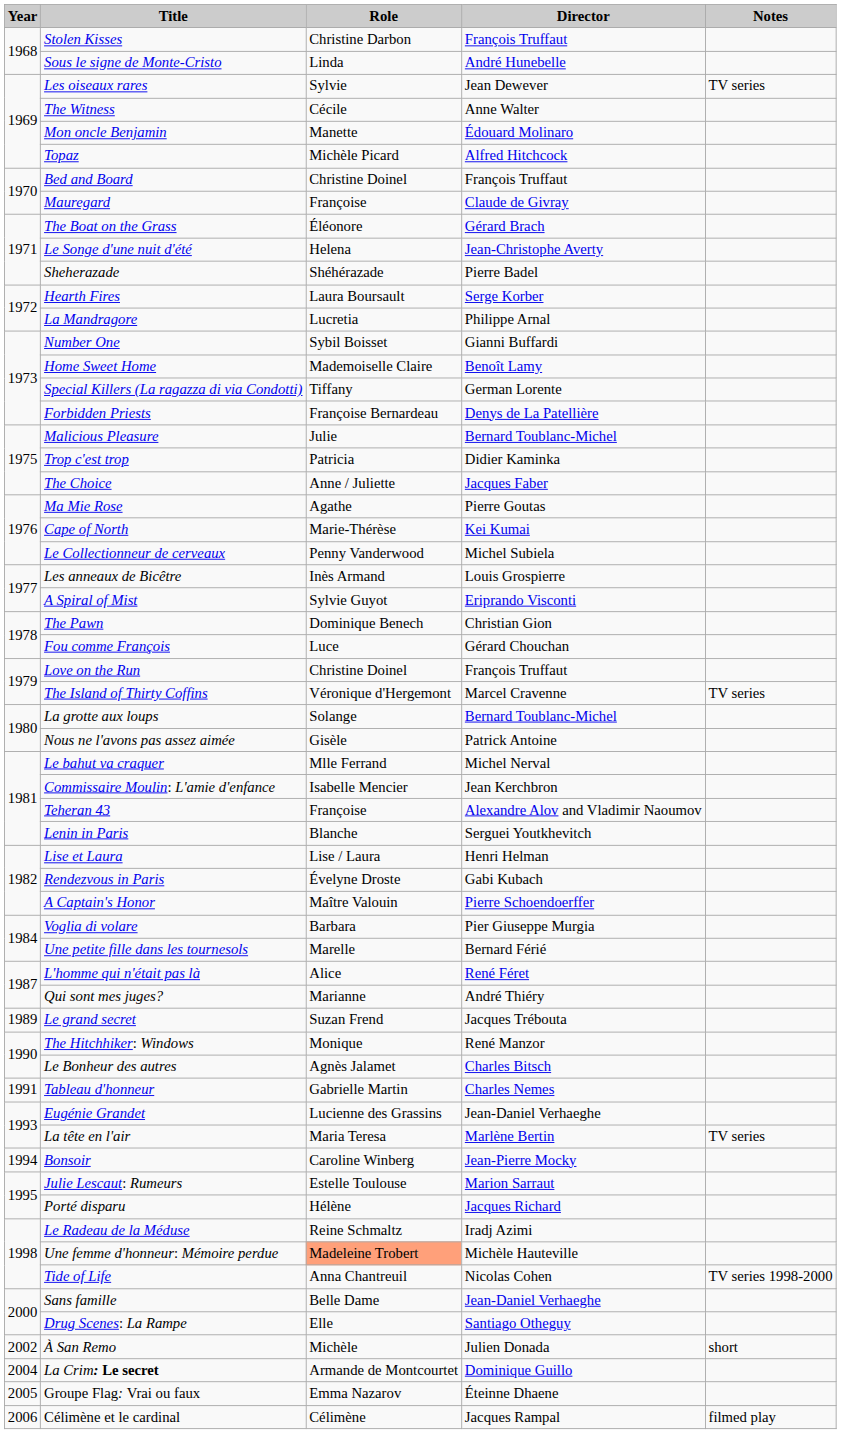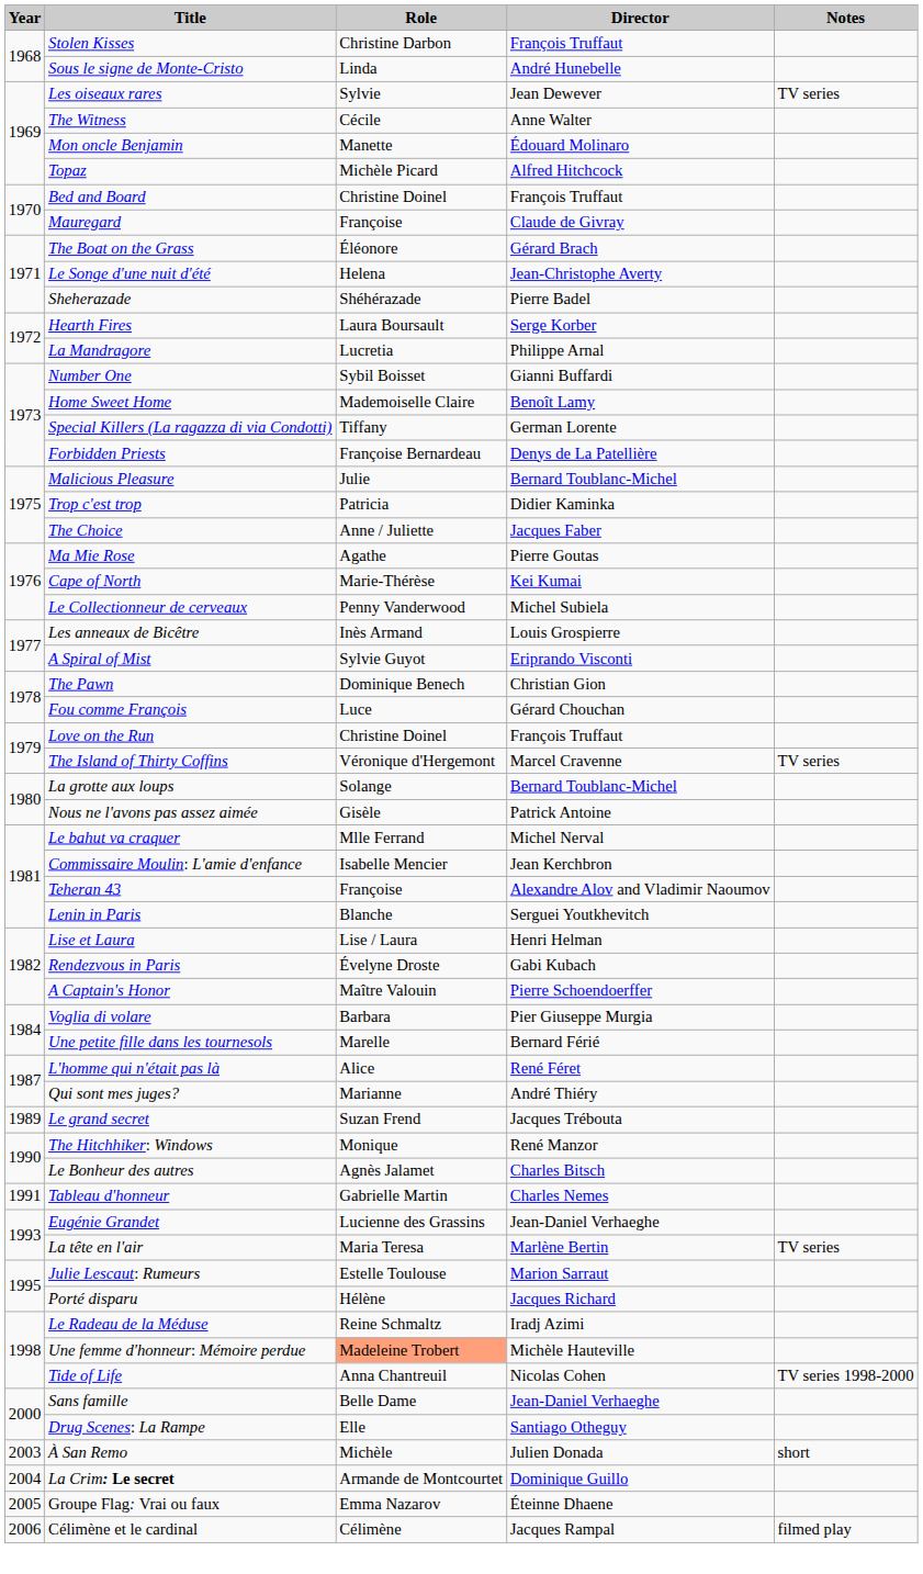 <table class="wikitable">
 <tr>
 <th style="background: #CCCCCC;">Year</th>
 <th style="background: #CCCCCC;">Title</th>
 <th style="background: #CCCCCC;">Role</th>
 <th style="background: #CCCCCC;">Director</th>
 <th style="background: #CCCCCC;">Notes</th>
 </tr>
 <tr>
 <td rowspan=2>1968</td>
 <td><em><a href='#'>Stolen Kisses</a></em></td>
 <td>Christine Darbon</td>
 <td><a href='#'>François Truffaut</a></td>
 <td></td>
 </tr>
 <tr>
 <td><em><a href='#'>Sous le signe de Monte-Cristo</a></em></td>
 <td>Linda</td>
 <td><a href='#'>André Hunebelle</a></td>
 <td></td>
 </tr>
 <tr>
 <td rowspan=4>1969</td>
 <td><em><a href='#'>Les oiseaux rares</a></em></td>
 <td>Sylvie</td>
 <td>Jean Dewever</td>
 <td>TV series</td>
 </tr>
 <tr>
 <td><em><a href='#'>The Witness</a></em></td>
 <td>Cécile</td>
 <td>Anne Walter</td>
 <td></td>
 </tr>
 <tr>
 <td><em><a href='#'>Mon oncle Benjamin</a></em></td>
 <td>Manette</td>
 <td><a href='#'>Édouard Molinaro</a></td>
 <td></td>
 </tr>
 <tr>
 <td><em><a href='#'>Topaz</a></em></td>
 <td>Michèle Picard</td>
 <td><a href='#'>Alfred Hitchcock</a></td>
 <td></td>
 </tr>
 <tr>
 <td rowspan=2>1970</td>
 <td><em><a href='#'>Bed and Board</a></em></td>
 <td>Christine Doinel</td>
 <td>François Truffaut</td>
 <td></td>
 </tr>
 <tr>
 <td><em><a href='#'>Mauregard</a></em></td>
 <td>Françoise</td>
 <td><a href='#'>Claude de Givray</a></td>
 <td></td>
 </tr>
 <tr>
 <td rowspan=3>1971</td>
 <td><em><a href='#'>The Boat on the Grass</a></em></td>
 <td>Éléonore</td>
 <td><a href='#'>Gérard Brach</a></td>
 <td></td>
 </tr>
 <tr>
 <td><em><a href='#'>Le Songe d'une nuit d'été</a></em></td>
 <td>Helena</td>
 <td><a href='#'>Jean-Christophe Averty</a></td>
 <td></td>
 </tr>
 <tr>
 <td><em>Sheherazade</em></td>
 <td>Shéhérazade</td>
 <td>Pierre Badel</td>
 <td></td>
 </tr>
 <tr>
 <td rowspan=2>1972</td>
 <td><em><a href='#'>Hearth Fires</a></em></td>
 <td>Laura Boursault</td>
 <td><a href='#'>Serge Korber</a></td>
 <td></td>
 </tr>
 <tr>
 <td><em><a href='#'>La Mandragore</a></em></td>
 <td>Lucretia</td>
 <td>Philippe Arnal</td>
 <td></td>
 </tr>
 <tr>
 <td rowspan=4>1973</td>
 <td><em><a href='#'>Number One</a></em></td>
 <td>Sybil Boisset</td>
 <td>Gianni Buffardi</td>
 <td></td>
 </tr>
 <tr>
 <td><em><a href='#'>Home Sweet Home</a></em></td>
 <td>Mademoiselle Claire</td>
 <td><a href='#'>Benoît Lamy</a></td>
 <td></td>
 </tr>
 <tr>
 <td><em><a href='#'>Special Killers (La ragazza di via Condotti)</a></em></td>
 <td>Tiffany</td>
 <td>German Lorente</td>
 <td></td>
 </tr>
 <tr>
 <td><em><a href='#'>Forbidden Priests</a></em></td>
 <td>Françoise Bernardeau</td>
 <td><a href='#'>Denys de La Patellière</a></td>
 <td></td>
 </tr>
 <tr>
 <td rowspan=3>1975</td>
 <td><em><a href='#'>Malicious Pleasure</a></em></td>
 <td>Julie</td>
 <td><a href='#'>Bernard Toublanc-Michel</a></td>
 <td></td>
 </tr>
 <tr>
 <td><em><a href='#'>Trop c'est trop</a></em></td>
 <td>Patricia</td>
 <td>Didier Kaminka</td>
 <td></td>
 </tr>
 <tr>
 <td><em><a href='#'>The Choice</a></em></td>
 <td>Anne / Juliette</td>
 <td><a href='#'>Jacques Faber</a></td>
 <td></td>
 </tr>
 <tr>
 <td rowspan=3>1976</td>
 <td><em><a href='#'>Ma Mie Rose</a></em></td>
 <td>Agathe</td>
 <td>Pierre Goutas</td>
 <td></td>
 </tr>
 <tr>
 <td><em><a href='#'>Cape of North</a></em></td>
 <td>Marie-Thérèse</td>
 <td><a href='#'>Kei Kumai</a></td>
 <td></td>
 </tr>
 <tr>
 <td><em><a href='#'>Le Collectionneur de cerveaux </a></em></td>
 <td>Penny Vanderwood</td>
 <td>Michel Subiela</td>
 <td></td>
 </tr>
 <tr>
 <td rowspan=2>1977</td>
 <td><em>Les anneaux de Bicêtre</em></td>
 <td>Inès Armand</td>
 <td>Louis Grospierre</td>
 <td></td>
 </tr>
 <tr>
 <td><em><a href='#'>A Spiral of Mist</a></em></td>
 <td>Sylvie Guyot</td>
 <td><a href='#'>Eriprando Visconti</a></td>
 <td></td>
 </tr>
 <tr>
 <td rowspan=2>1978</td>
 <td><em><a href='#'>The Pawn</a></em></td>
 <td>Dominique Benech</td>
 <td>Christian Gion</td>
 <td></td>
 </tr>
 <tr>
 <td><em><a href='#'>Fou comme François</a></em></td>
 <td>Luce</td>
 <td>Gérard Chouchan</td>
 <td></td>
 </tr>
 <tr>
 <td rowspan=2>1979</td>
 <td><em><a href='#'>Love on the Run</a></em></td>
 <td>Christine Doinel</td>
 <td>François Truffaut</td>
 <td></td>
 </tr>
 <tr>
 <td><em><a href='#'>The Island of Thirty Coffins</a></em></td>
 <td>Véronique d'Hergemont</td>
 <td>Marcel Cravenne</td>
 <td>TV series</td>
 </tr>
 <tr>
 <td rowspan=2>1980</td>
 <td><em>La grotte aux loups</em></td>
 <td>Solange</td>
 <td><a href='#'>Bernard Toublanc-Michel</a></td>
 <td></td>
 </tr>
 <tr>
 <td><em>Nous ne l'avons pas assez aimée</em></td>
 <td>Gisèle</td>
 <td>Patrick Antoine</td>
 <td></td>
 </tr>
 <tr>
 <td rowspan=4>1981</td>
 <td><em><a href='#'>Le bahut va craquer</a></em></td>
 <td>Mlle Ferrand</td>
 <td>Michel Nerval</td>
 <td></td>
 </tr>
 <tr>
 <td><em><a href='#'>Commissaire Moulin</a></em>: <em>L'amie d'enfance</em></td>
 <td>Isabelle Mencier</td>
 <td>Jean Kerchbron</td>
 <td></td>
 </tr>
 <tr>
 <td><em><a href='#'>Teheran 43</a></em></td>
 <td>Françoise</td>
 <td><a href='#'>Alexandre Alov</a> and Vladimir Naoumov</td>
 <td></td>
 </tr>
 <tr>
 <td><em><a href='#'>Lenin in Paris</a></em></td>
 <td>Blanche</td>
 <td>Serguei Youtkhevitch</td>
 <td></td>
 </tr>
 <tr>
 <td rowspan=3>1982</td>
 <td><em><a href='#'>Lise et Laura</a></em></td>
 <td>Lise / Laura</td>
 <td>Henri Helman</td>
 <td></td>
 </tr>
 <tr>
 <td><em><a href='#'>Rendezvous in Paris</a></em></td>
 <td>Évelyne Droste</td>
 <td>Gabi Kubach</td>
 <td></td>
 </tr>
 <tr>
 <td><em><a href='#'>A Captain's Honor</a></em></td>
 <td>Maître Valouin</td>
 <td><a href='#'>Pierre Schoendoerffer</a></td>
 <td></td>
 </tr>
 <tr>
 <td rowspan=2>1984</td>
 <td><em><a href='#'>Voglia di volare</a></em></td>
 <td>Barbara</td>
 <td>Pier Giuseppe Murgia</td>
 <td></td>
 </tr>
 <tr>
 <td><em><a href='#'>Une petite fille dans les tournesols</a></em></td>
 <td>Marelle</td>
 <td>Bernard Férié</td>
 <td></td>
 </tr>
 <tr>
 <td rowspan=2>1987</td>
 <td><em><a href='#'>L'homme qui n'était pas là</a></em></td>
 <td>Alice</td>
 <td><a href='#'>René Féret</a></td>
 <td></td>
 </tr>
 <tr>
 <td><em>Qui sont mes juges?</em></td>
 <td>Marianne</td>
 <td>André Thiéry</td>
 <td></td>
 </tr>
 <tr>
 <td>1989</td>
 <td><em><a href='#'>Le grand secret</a></em></td>
 <td>Suzan Frend</td>
 <td>Jacques Trébouta</td>
 <td></td>
 </tr>
 <tr>
 <td rowspan=2>1990</td>
 <td><em><a href='#'>The Hitchhiker</a></em>: <em>Windows</em></td>
 <td>Monique</td>
 <td>René Manzor</td>
 <td></td>
 </tr>
 <tr>
 <td><em>Le Bonheur des autres</em></td>
 <td>Agnès Jalamet</td>
 <td><a href='#'>Charles Bitsch</a></td>
 <td></td>
 </tr>
 <tr>
 <td>1991</td>
 <td><em><a href='#'>Tableau d'honneur</a></em></td>
 <td>Gabrielle Martin</td>
 <td><a href='#'>Charles Nemes</a></td>
 <td></td>
 </tr>
 <tr>
 <td rowspan=2>1993</td>
 <td><em><a href='#'>Eugénie Grandet</a></em></td>
 <td>Lucienne des Grassins</td>
 <td>Jean-Daniel Verhaeghe</td>
 <td></td>
 </tr>
 <tr>
 <td><em>La tête en l'air</em></td>
 <td>Maria Teresa</td>
 <td><a href='#'>Marlène Bertin</a></td>
 <td>TV series</td>
 </tr>
 <tr>
-<td>1994</td>
-<td><em><a href='#'>Bonsoir</a></em></td>
-<td>Caroline Winberg</td>
-<td><a href='#'>Jean-Pierre Mocky</a></td>
-<td></td>
-</tr>
-<tr>
 <td rowspan=2>1995</td>
 <td><em><a href='#'>Julie Lescaut</a></em>: <em>Rumeurs</em></td>
 <td>Estelle Toulouse</td>
 <td><a href='#'>Marion Sarraut</a></td>
 <td></td>
 </tr>
 <tr>
 <td><em>Porté disparu</em></td>
 <td>Hélène</td>
 <td><a href='#'>Jacques Richard</a></td>
 <td></td>
 </tr>
 <tr>
 <td rowspan=3>1998</td>
 <td><em><a href='#'>Le Radeau de la Méduse</a></em></td>
 <td>Reine Schmaltz</td>
 <td>Iradj Azimi</td>
 <td></td>
 </tr>
 <tr>
 <td><em>Une femme d'honneur</em>: <em>Mémoire perdue</em></td>
 <td style="background: lightsalmon;">Madeleine Trobert</td>
 <td>Michèle Hauteville</td>
 <td></td>
 </tr>
 <tr>
 <td><em><a href='#'>Tide of Life</a></em></td>
 <td>Anna Chantreuil</td>
 <td>Nicolas Cohen</td>
 <td>TV series 1998-2000</td>
 </tr>
 <tr>
 <td rowspan=2>2000</td>
 <td><em>Sans famille</em></td>
 <td>Belle Dame</td>
 <td><a href='#'>Jean-Daniel Verhaeghe</a></td>
 </tr>
 <tr>
 <td><em><a href='#'>Drug Scenes</a></em>: <em>La Rampe</em></td>
 <td>Elle</td>
 <td><a href='#'>Santiago Otheguy</a></td>
 <td></td>
 </tr>
 <tr>
-<td>2002</td>
+<td>2003</td>
 <td><em>À San Remo</em></td>
 <td>Michèle</td>
 <td>Julien Donada</td>
 <td>short</td>
 </tr>
 <tr>
 <td>2004</td>
 <td><em>La Crim<strong>: </em>Le secret<em></td>
 <td>Armande de Montcourtet</td>
 <td><a href='#'>Dominique Guillo</a></td>
 <td></td>
 </tr>
 <tr>
 <td>2005</td>
 <td></em>Groupe Flag<em>: </em>Vrai ou faux<em></td>
 <td>Emma Nazarov</td>
 <td>Éteinne Dhaene</td>
 <td></td>
 </tr>
 <tr>
 <td>2006</td>
 <td></em>Célimène et le cardinal<em></td>
 <td>Célimène</td>
 <td>Jacques Rampal</td>
 <td>filmed play</td>
 </tr>
 </table>
